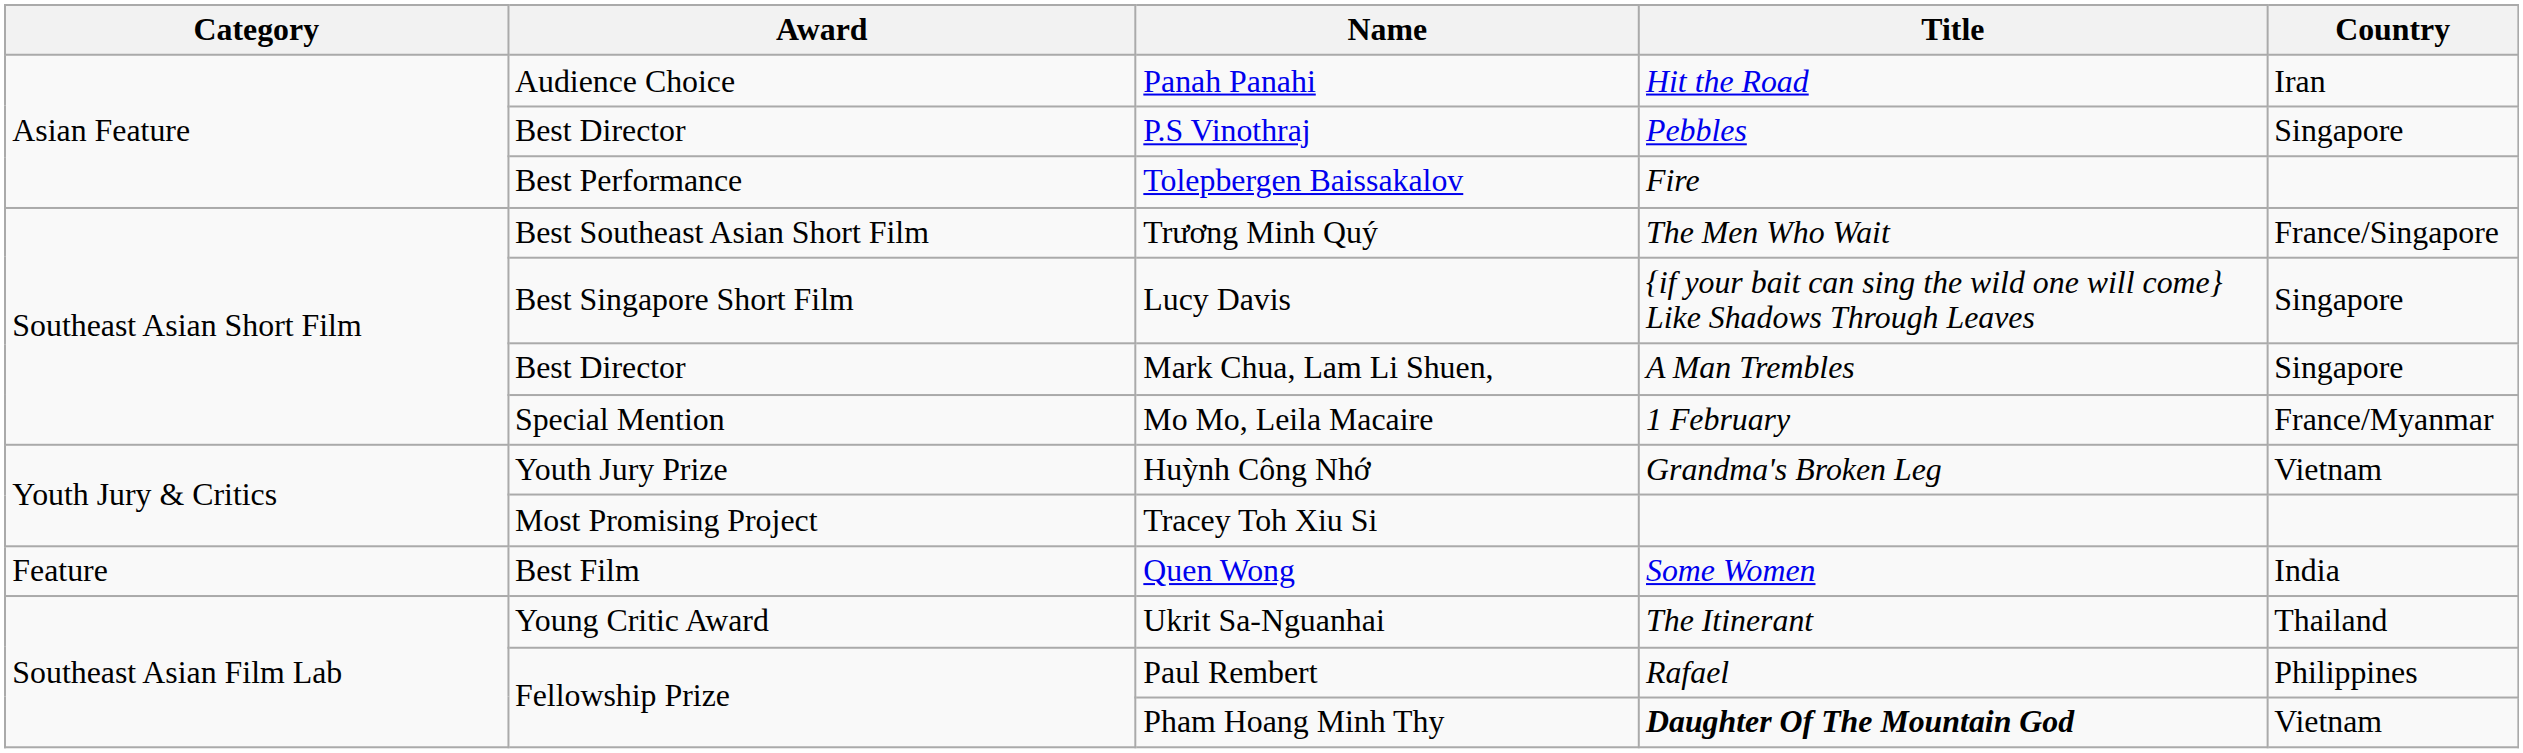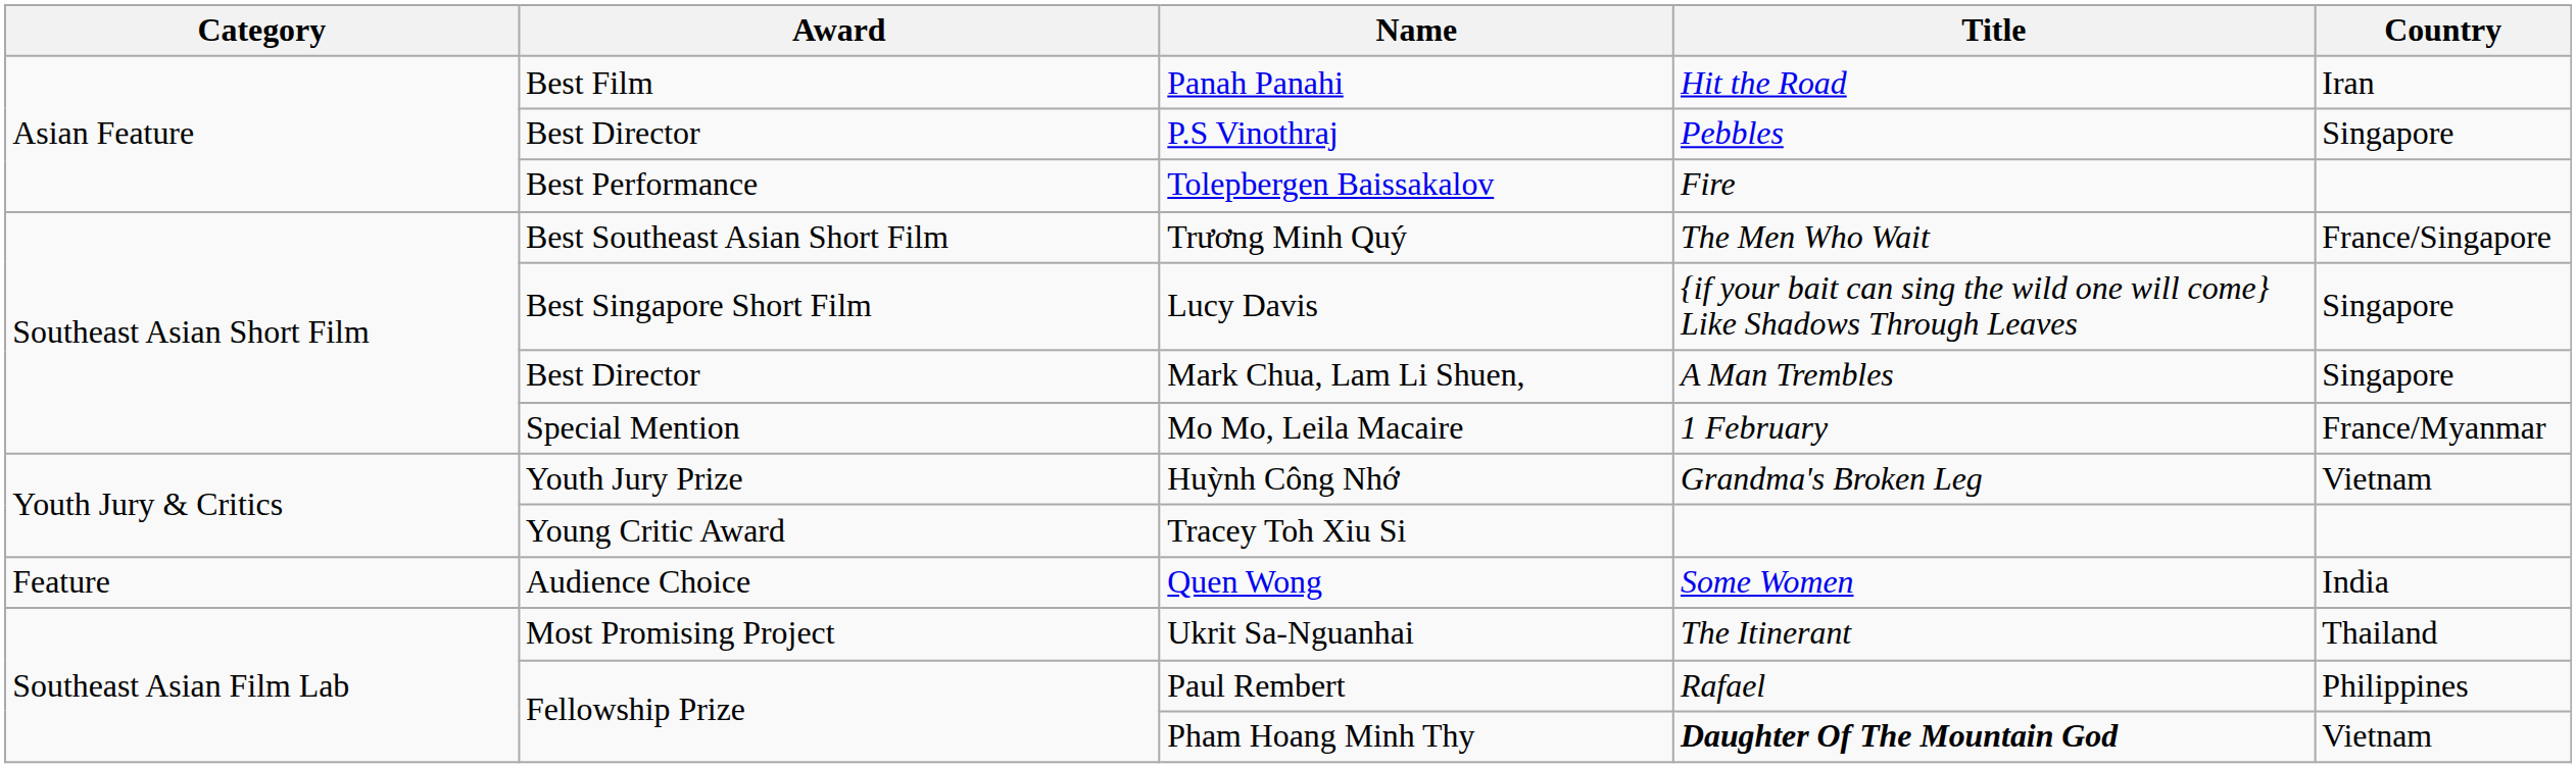 <table class="wikitable" width="100%">
 <tr>
 <th width="20%" scope="col">Category</th>
 <th width="25%" scope="col">Award</th>
 <th width="20%" scope="col">Name</th>
 <th width="25%" scope="col">Title</th>
 <th width="10%" scope="col">Country</th>
 </tr>
 <tr>
 <td rowspan="3">Asian Feature</td>
-<td>Audience Choice</td>
+<td>Best Film</td>
 <td><a href='#'>Panah Panahi</a></td>
 <td><em><a href='#'>Hit the Road</a></em></td>
 <td>Iran</td>
 </tr>
 <tr>
 <td>Best Director</td>
 <td><a href='#'>P.S Vinothraj</a></td>
 <td><em><a href='#'>Pebbles</a></em></td>
 <td>Singapore</td>
 </tr>
 <tr>
 <td>Best Performance</td>
 <td><a href='#'>Tolepbergen Baissakalov</a></td>
 <td><em>Fire</em></td>
 <td></td>
 </tr>
 <tr>
 <td rowspan="4">Southeast Asian Short Film</td>
 <td>Best Southeast Asian Short Film</td>
 <td>Trương Minh Quý</td>
 <td><em>The Men Who Wait</em></td>
 <td>France/Singapore</td>
 </tr>
 <tr>
 <td>Best Singapore Short Film</td>
 <td>Lucy Davis</td>
 <td><em>{if your bait can sing the wild one will come} Like Shadows Through Leaves</em></td>
 <td>Singapore</td>
 </tr>
 <tr>
 <td>Best Director</td>
 <td>Mark Chua, Lam Li Shuen,</td>
 <td><em>A Man Trembles</em></td>
 <td>Singapore</td>
 </tr>
 <tr>
 <td>Special Mention</td>
 <td>Mo Mo, Leila Macaire</td>
 <td><em>1 February</em></td>
 <td>France/Myanmar</td>
 </tr>
 <tr>
 <td rowspan="2">Youth Jury & Critics</td>
 <td>Youth Jury Prize</td>
 <td>Huỳnh Công Nhớ</td>
 <td><em>Grandma's Broken Leg</em></td>
 <td>Vietnam</td>
 </tr>
 <tr>
-<td>Most Promising Project</td>
+<td>Young Critic Award</td>
 <td>Tracey Toh Xiu Si</td>
 <td></td>
 <td></td>
 </tr>
 <tr>
 <td>Feature</td>
-<td>Best Film</td>
+<td>Audience Choice</td>
 <td><a href='#'>Quen Wong</a></td>
 <td><em><a href='#'>Some Women</a></em></td>
 <td>India</td>
 </tr>
 <tr>
 <td rowspan="3">Southeast Asian Film Lab</td>
-<td>Young Critic Award</td>
+<td>Most Promising Project</td>
 <td>Ukrit Sa-Nguanhai</td>
 <td><em>The Itinerant</em></td>
 <td>Thailand</td>
 </tr>
 <tr>
 <td rowspan="2">Fellowship Prize</td>
 <td>Paul Rembert</td>
 <td><em>Rafael</em></td>
 <td>Philippines</td>
 </tr>
 <tr>
 <td>Pham Hoang Minh Thy</td>
 <td><strong><em>Daughter Of The Mountain God</em></strong></td>
 <td>Vietnam</td>
 </tr>
 </table>
